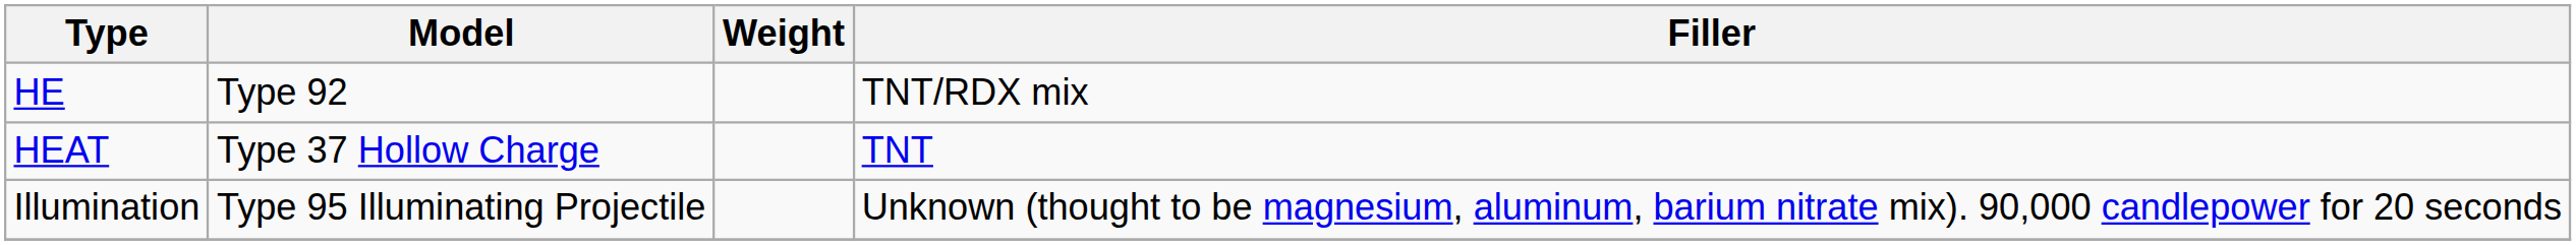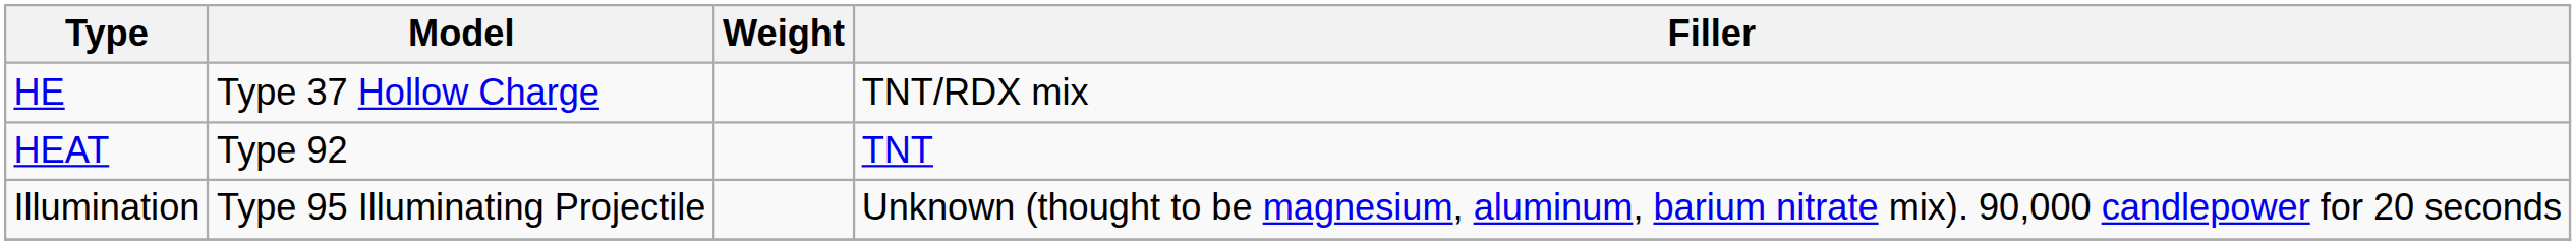 <table class="wikitable">
 <tr>
 <th>Type</th>
 <th>Model</th>
 <th>Weight</th>
 <th>Filler</th>
 </tr>
 <tr>
 <td><a href='#'>HE</a></td>
-<td>Type 92</td>
+<td>Type 37 <a href='#'>Hollow Charge</a></td>
 <td></td>
 <td> TNT/RDX mix</td>
 </tr>
 <tr>
 <td><a href='#'>HEAT</a></td>
-<td>Type 37 <a href='#'>Hollow Charge</a></td>
+<td>Type 92</td>
 <td></td>
 <td> <a href='#'>TNT</a></td>
 </tr>
 <tr>
 <td>Illumination</td>
 <td>Type 95 Illuminating Projectile</td>
 <td></td>
 <td>Unknown (thought to be <a href='#'>magnesium</a>, <a href='#'>aluminum</a>, <a href='#'>barium nitrate</a> mix). 90,000 <a href='#'>candlepower</a> for 20 seconds</td>
 </tr>
 <tr>
 </tr>
 </table>
